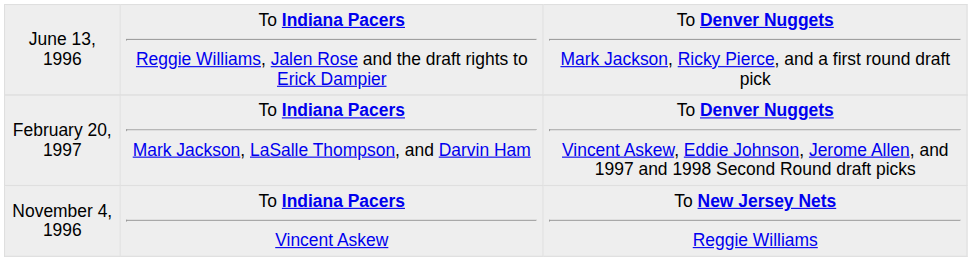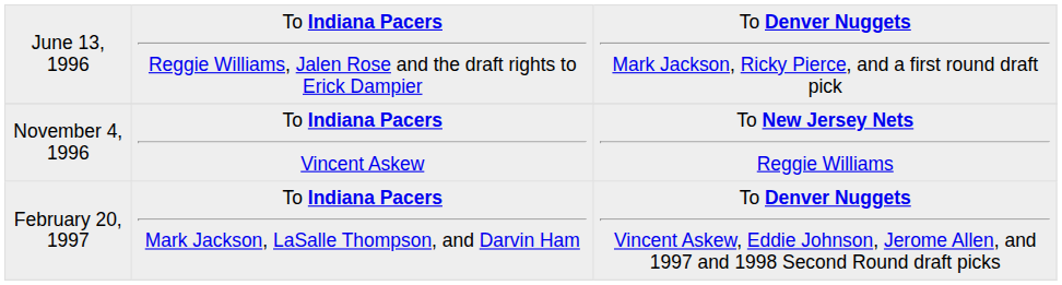 <table border=1 style="border-collapse:collapse; text-align: center; width: 100%" bordercolor="#DFDFDF"  cellpadding="5">
 <tr bgcolor="eeeeee">
 <td style="width:12%">June 13, 1996</td>
 <td style="width:44%" valign="top">To <strong><a href='#'>Indiana Pacers</a></strong><hr><a href='#'>Reggie Williams</a>, <a href='#'>Jalen Rose</a> and the draft rights to <a href='#'>Erick Dampier</a></td>
 <td style="width:44%" valign="top">To <strong><a href='#'>Denver Nuggets</a></strong><hr><a href='#'>Mark Jackson</a>, <a href='#'>Ricky Pierce</a>, and a first round draft pick</td>
 </tr>
 <tr>
 </tr>
 <tr bgcolor="eeeeee">
+<td style="width:12%">November 4, 1996</td>
+<td style="width:44%" valign="top">To <strong><a href='#'>Indiana Pacers</a></strong><hr><a href='#'>Vincent Askew</a></td>
+<td style="width:44%" valign="top">To <strong><a href='#'>New Jersey Nets</a></strong><hr><a href='#'>Reggie Williams</a></td>
+</tr>
+<tr bgcolor="eeeeee">
 <td style="width:12%">February 20, 1997</td>
 <td style="width:44%" valign="top">To <strong><a href='#'>Indiana Pacers</a></strong><hr><a href='#'>Mark Jackson</a>, <a href='#'>LaSalle Thompson</a>, and <a href='#'>Darvin Ham</a></td>
 <td style="width:44%" valign="top">To <strong><a href='#'>Denver Nuggets</a></strong><hr><a href='#'>Vincent Askew</a>, <a href='#'>Eddie Johnson</a>, <a href='#'>Jerome Allen</a>, and 1997 and 1998 Second Round draft picks</td>
 </tr>
-<tr bgcolor="eeeeee">
-<td style="width:12%">November 4, 1996</td>
-<td style="width:44%" valign="top">To <strong><a href='#'>Indiana Pacers</a></strong><hr><a href='#'>Vincent Askew</a></td>
-<td style="width:44%" valign="top">To <strong><a href='#'>New Jersey Nets</a></strong><hr><a href='#'>Reggie Williams</a></td>
-</tr>
 </table>
